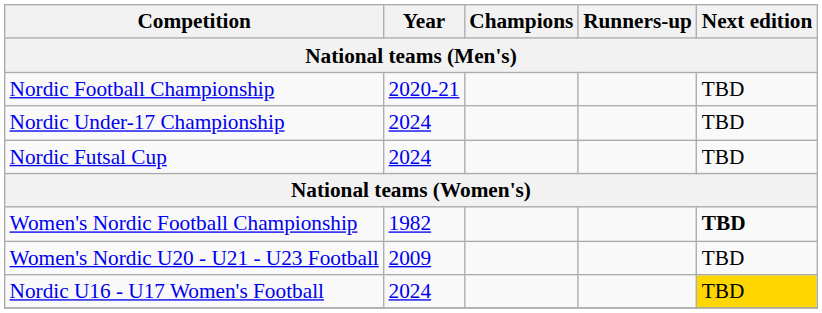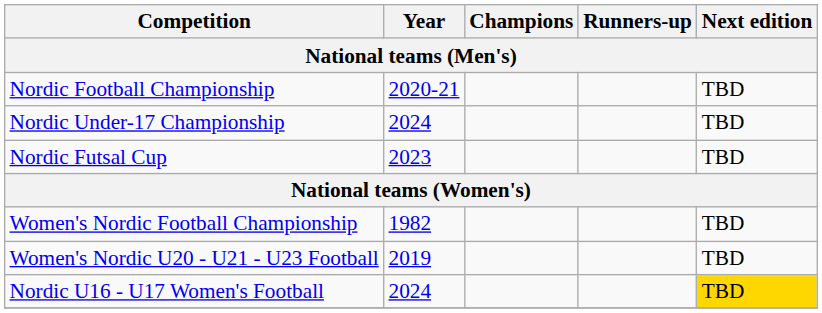 <table class="wikitable sortable">
 <tr>
 <th>Competition</th>
 <th>Year</th>
 <th>Champions</th>
 <th>Runners-up</th>
 <th>Next edition</th>
 </tr>
 <tr>
 <th colspan=7>National teams (Men's)</th>
 </tr>
 <tr>
 <td><a href='#'>Nordic Football Championship</a></td>
 <td><a href='#'>2020-21</a></td>
 <td></td>
 <td></td>
 <td>TBD</td>
 </tr>
 <tr>
 <td><a href='#'>Nordic Under-17 Championship</a></td>
 <td><a href='#'>2024</a></td>
 <td></td>
 <td></td>
 <td>TBD</td>
 </tr>
 <tr>
 <td><a href='#'>Nordic Futsal Cup</a></td>
-<td><a href='#'>2024</a></td>
+<td><a href='#'>2023</a></td>
 <td></td>
 <td></td>
 <td>TBD</td>
 </tr>
 <tr>
 <th colspan=6>National teams (Women's)</th>
 </tr>
 <tr>
 <td><a href='#'>Women's Nordic Football Championship</a></td>
 <td><a href='#'>1982</a></td>
 <td></td>
 <td></td>
-<td><strong>TBD</strong></td>
+<td>TBD</td>
 </tr>
 <tr>
 <td><a href='#'>Women's Nordic U20 - U21 - U23 Football</a></td>
-<td><a href='#'>2009</a></td>
+<td><a href='#'>2019</a></td>
 <td></td>
 <td></td>
 <td>TBD</td>
 </tr>
 <tr>
 <td><a href='#'>Nordic U16 - U17 Women's Football</a></td>
 <td><a href='#'>2024</a></td>
 <td></td>
 <td></td>
 <td style="background: gold;">TBD</td>
 </tr>
 <tr>
 </tr>
 </table>
